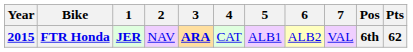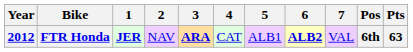 <table class="wikitable" style="text-align:center">
 <tr>
 <th>Year</th>
 <th>Bike</th>
 <th>1</th>
 <th>2</th>
 <th>3</th>
 <th>4</th>
 <th>5</th>
 <th>6</th>
 <th>7</th>
 <th>Pos</th>
 <th>Pts</th>
 </tr>
 <tr>
-<th><a href='#'>2015</a></th>
+<th><a href='#'>2012</a></th>
 <th><a href='#'>FTR Honda</a></th>
 <td style="background:#dfffdf;"><strong><a href='#'>JER</a><br></strong></td>
 <td style="background:#efcfff;"><a href='#'>NAV</a><br></td>
 <td style="background:#ffdf9f;"><strong><a href='#'>ARA</a></strong><br></td>
 <td style="background:#dfffdf;"><a href='#'>CAT</a><br></td>
 <td style="background:#efcfff;"><a href='#'>ALB1</a><br></td>
-<td style="background:#ffffbf;"><a href='#'>ALB2</a><br></td>
+<td style="background:#ffffbf;"><strong><a href='#'>ALB2</a><br></strong></td>
 <td style="background:#efcfff;"><a href='#'>VAL</a><br></td>
 <th>6th</th>
-<th>62</th>
+<th>63</th>
 </tr>
 </table>
